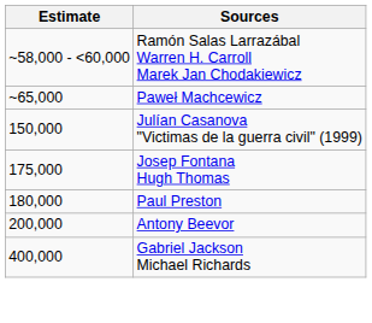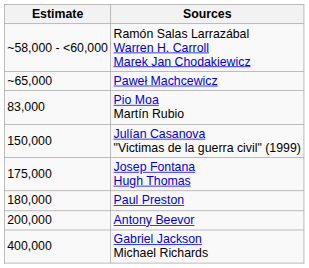 <table class="wikitable">
 <tr>
 <th>Estimate</th>
 <th>Sources</th>
 </tr>
 <tr>
 <td>~58,000 - <60,000</td>
 <td>Ramón Salas Larrazábal<br><a href='#'>Warren H. Carroll</a><br><a href='#'>Marek Jan Chodakiewicz</a></td>
 </tr>
 <tr>
 <td>~65,000</td>
 <td><a href='#'>Paweł Machcewicz</a></td>
+</tr>
+<tr>
+<td>83,000</td>
+<td><a href='#'>Pio Moa</a><br>Martín Rubio</td>
 </tr>
 <tr>
 <td>150,000</td>
 <td><a href='#'>Julían Casanova</a><br>"Victimas de la guerra civil" (1999)</td>
 </tr>
 <tr>
 <td>175,000</td>
 <td><a href='#'>Josep Fontana</a><br><a href='#'>Hugh Thomas</a></td>
 </tr>
 <tr>
 <td>180,000</td>
 <td><a href='#'>Paul Preston</a></td>
 </tr>
 <tr>
 <td>200,000</td>
 <td><a href='#'>Antony Beevor</a></td>
 </tr>
 <tr>
 <td>400,000</td>
 <td><a href='#'>Gabriel Jackson</a><br>Michael Richards</td>
 </tr>
 </table>
